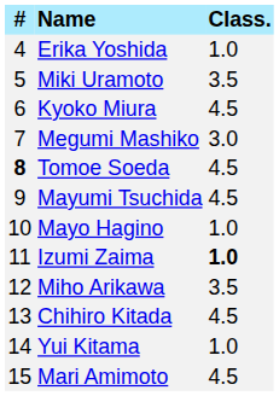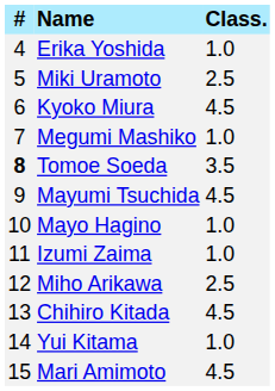 <table border=0 cellpadding=2 cellspacing=0  |- bgcolor=#F2F2F2 style="text-align:center; font-size:90%;">
 <tr bgcolor=#ADEBFD>
 <th>#</th>
 <th align=left>Name</th>
 <th align=left>Class.</th>
 </tr>
 <tr>
 <td>4</td>
 <td align=left><a href='#'>Erika Yoshida</a></td>
 <td align=left>1.0</td>
 </tr>
 <tr>
 <td>5</td>
 <td align=left><a href='#'>Miki Uramoto</a></td>
-<td align=left>3.5</td>
+<td align=left>2.5</td>
 </tr>
 <tr>
 <td>6</td>
 <td align=left><a href='#'>Kyoko Miura</a></td>
 <td align=left>4.5</td>
 </tr>
 <tr>
 <td>7</td>
 <td align=left><a href='#'>Megumi Mashiko</a></td>
-<td align=left>3.0</td>
+<td align=left>1.0</td>
 </tr>
 <tr>
 <td><strong>8</strong></td>
 <td align=left><a href='#'>Tomoe Soeda</a></td>
-<td align=left>4.5</td>
+<td align=left>3.5</td>
 </tr>
 <tr>
 <td>9</td>
 <td align=left><a href='#'>Mayumi Tsuchida</a></td>
 <td align=left>4.5</td>
 </tr>
 <tr>
 <td>10</td>
 <td align=left><a href='#'>Mayo Hagino</a></td>
 <td align=left>1.0</td>
 </tr>
 <tr>
 <td>11</td>
 <td align=left><a href='#'>Izumi Zaima</a></td>
-<td align=left><strong>1.0</strong></td>
+<td align=left>1.0</td>
 </tr>
 <tr>
 <td>12</td>
 <td align=left><a href='#'>Miho Arikawa</a></td>
-<td align=left>3.5</td>
+<td align=left>2.5</td>
 </tr>
 <tr>
 <td>13</td>
 <td align=left><a href='#'>Chihiro Kitada</a></td>
 <td align=left>4.5</td>
 </tr>
 <tr>
 <td>14</td>
 <td align=left><a href='#'>Yui Kitama</a></td>
 <td align=left>1.0</td>
 </tr>
 <tr>
 <td>15</td>
 <td align=left><a href='#'>Mari Amimoto</a></td>
 <td align=left>4.5</td>
 </tr>
 </table>
